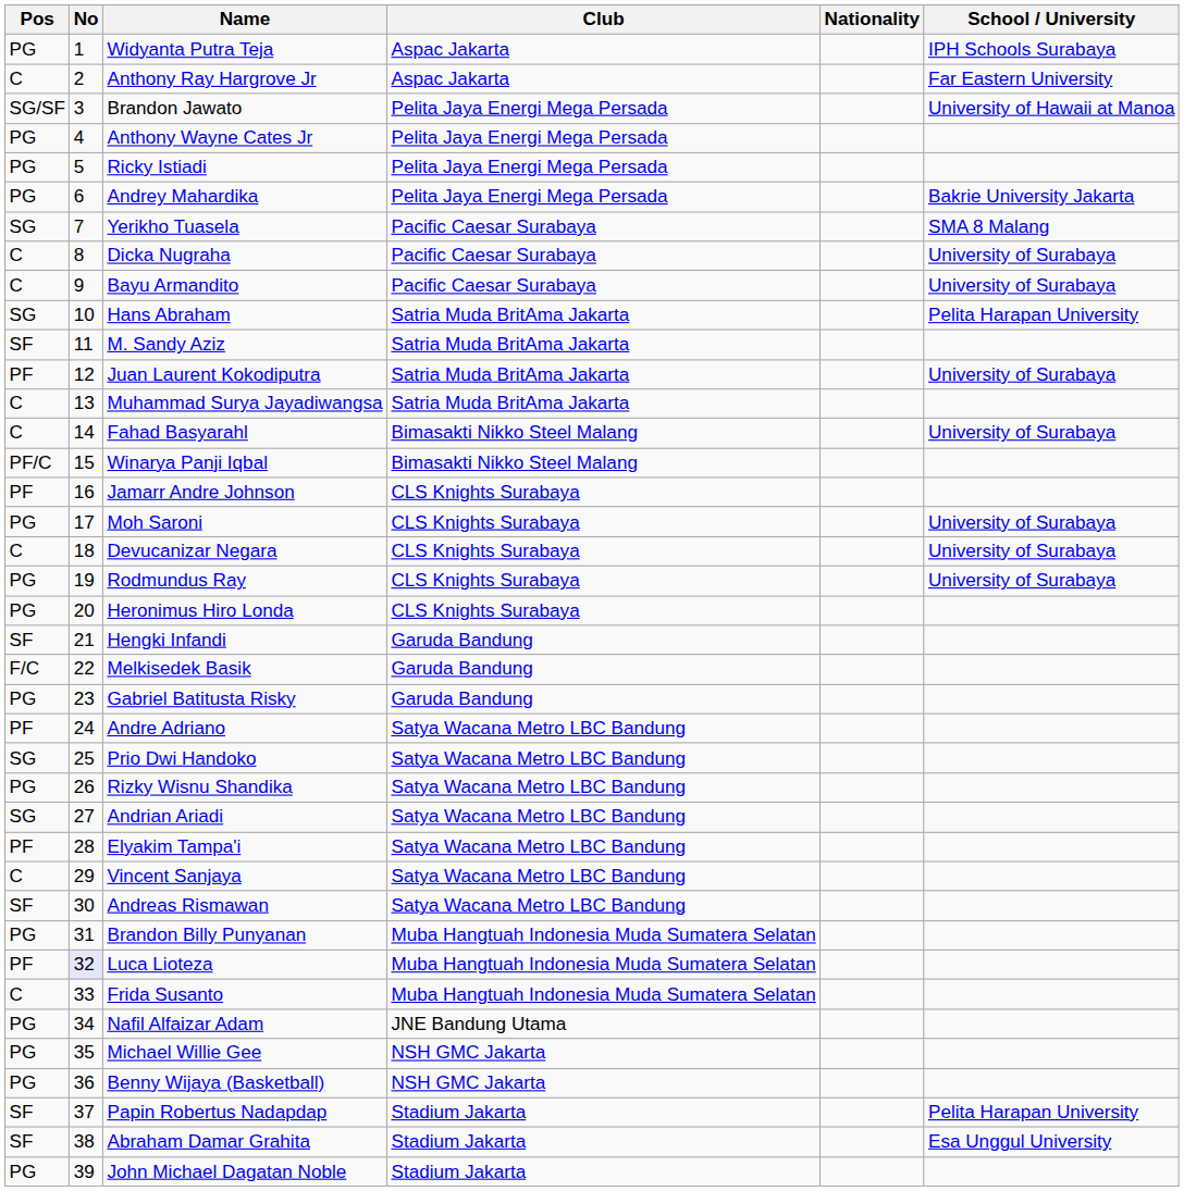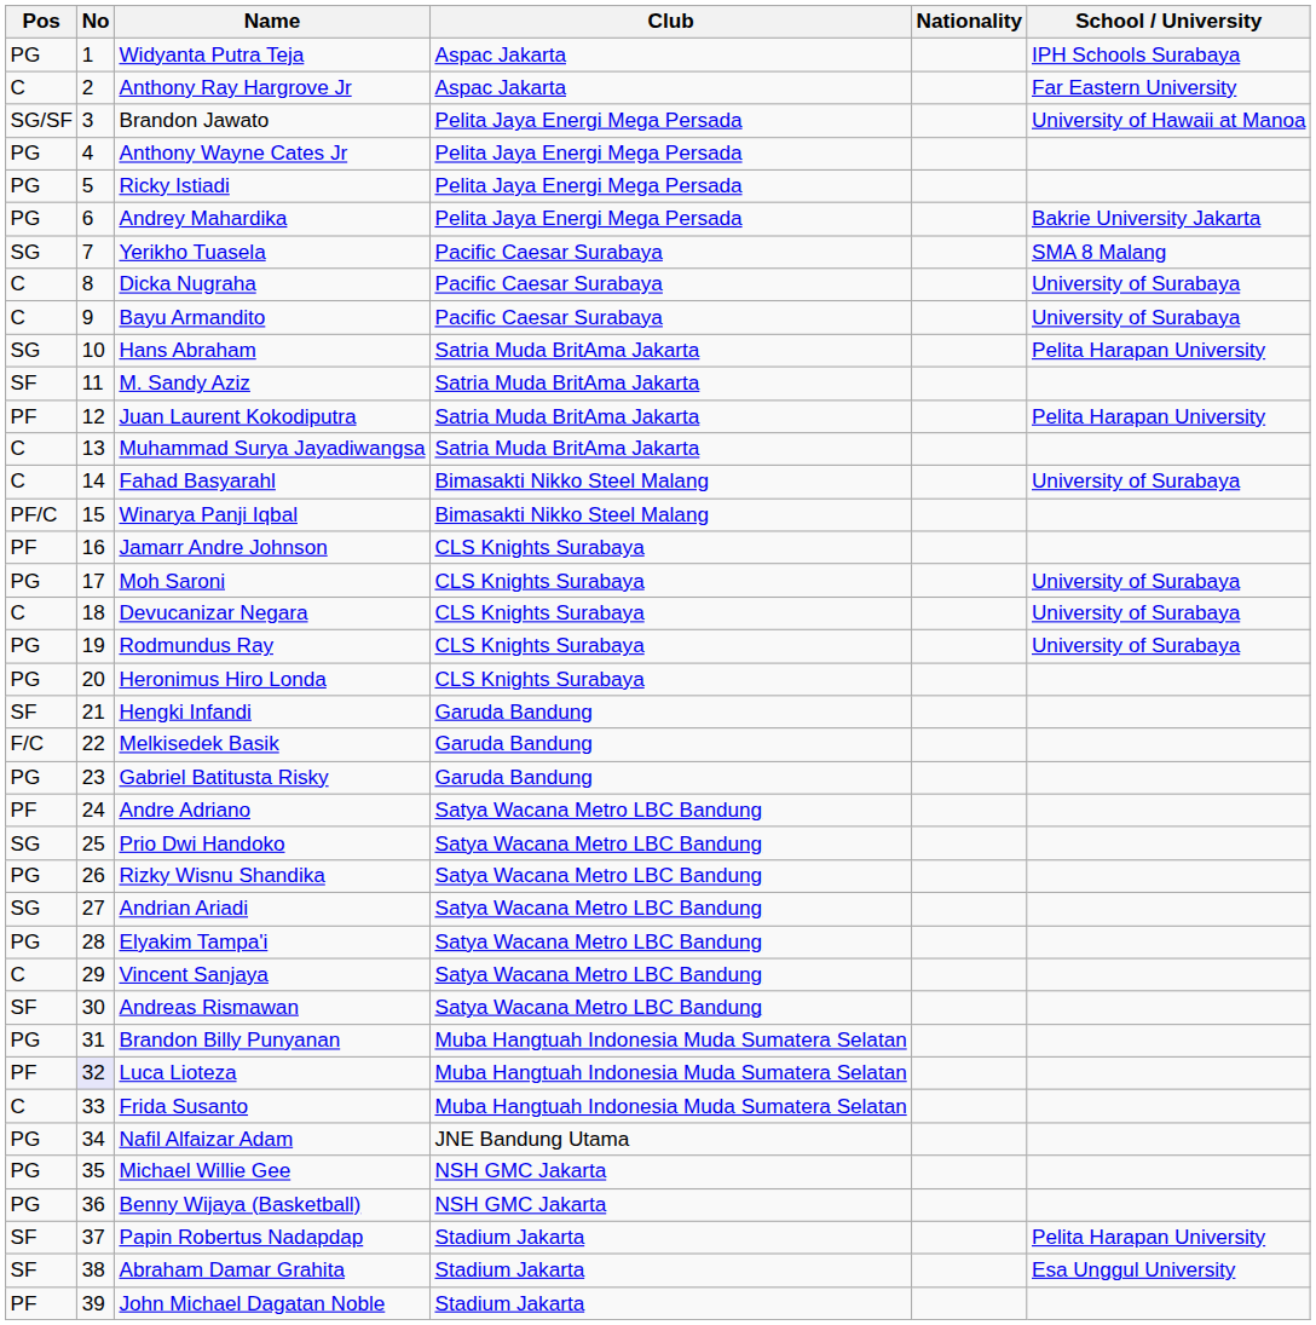 <table class="wikitable">
 <tr>
 <th>Pos</th>
 <th>No</th>
 <th>Name</th>
 <th>Club</th>
 <th>Nationality</th>
 <th>School / University</th>
 </tr>
 <tr>
 <td>PG</td>
 <td>1</td>
 <td><a href='#'>Widyanta Putra Teja</a></td>
 <td><a href='#'>Aspac Jakarta</a></td>
 <td></td>
 <td><a href='#'>IPH Schools Surabaya</a></td>
 </tr>
 <tr>
 <td>C</td>
 <td>2</td>
 <td><a href='#'>Anthony Ray Hargrove Jr</a></td>
 <td><a href='#'>Aspac Jakarta</a></td>
 <td></td>
 <td><a href='#'>Far Eastern University</a></td>
 </tr>
 <tr>
 <td>SG/SF</td>
 <td>3</td>
 <td>Brandon Jawato</td>
 <td><a href='#'>Pelita Jaya Energi Mega Persada</a></td>
 <td></td>
 <td><a href='#'>University of Hawaii at Manoa</a></td>
 </tr>
 <tr>
 <td>PG</td>
 <td>4</td>
 <td><a href='#'>Anthony Wayne Cates Jr</a></td>
 <td><a href='#'>Pelita Jaya Energi Mega Persada</a></td>
 <td></td>
 <td></td>
 </tr>
 <tr>
 <td>PG</td>
 <td>5</td>
 <td><a href='#'>Ricky Istiadi</a></td>
 <td><a href='#'>Pelita Jaya Energi Mega Persada</a></td>
 <td></td>
 <td></td>
 </tr>
 <tr>
 <td>PG</td>
 <td>6</td>
 <td><a href='#'>Andrey Mahardika</a></td>
 <td><a href='#'>Pelita Jaya Energi Mega Persada</a></td>
 <td></td>
 <td><a href='#'>Bakrie University Jakarta</a></td>
 </tr>
 <tr>
 <td>SG</td>
 <td>7</td>
 <td><a href='#'>Yerikho Tuasela</a></td>
 <td><a href='#'>Pacific Caesar Surabaya</a></td>
 <td></td>
 <td><a href='#'>SMA 8 Malang</a></td>
 </tr>
 <tr>
 <td>C</td>
 <td>8</td>
 <td><a href='#'>Dicka Nugraha</a></td>
 <td><a href='#'>Pacific Caesar Surabaya</a></td>
 <td></td>
 <td><a href='#'>University of Surabaya</a></td>
 </tr>
 <tr>
 <td>C</td>
 <td>9</td>
 <td><a href='#'>Bayu Armandito</a></td>
 <td><a href='#'>Pacific Caesar Surabaya</a></td>
 <td></td>
 <td><a href='#'>University of Surabaya</a></td>
 </tr>
 <tr>
 <td>SG</td>
 <td>10</td>
 <td><a href='#'>Hans Abraham</a></td>
 <td><a href='#'>Satria Muda BritAma Jakarta</a></td>
 <td></td>
 <td><a href='#'>Pelita Harapan University</a></td>
 </tr>
 <tr>
 <td>SF</td>
 <td>11</td>
 <td><a href='#'>M. Sandy Aziz</a></td>
 <td><a href='#'>Satria Muda BritAma Jakarta</a></td>
 <td></td>
 <td></td>
 </tr>
 <tr>
 <td>PF</td>
 <td>12</td>
 <td><a href='#'>Juan Laurent Kokodiputra</a></td>
 <td><a href='#'>Satria Muda BritAma Jakarta</a></td>
 <td></td>
-<td><a href='#'>University of Surabaya</a></td>
+<td><a href='#'>Pelita Harapan University</a></td>
 </tr>
 <tr>
 <td>C</td>
 <td>13</td>
 <td><a href='#'>Muhammad Surya Jayadiwangsa</a></td>
 <td><a href='#'>Satria Muda BritAma Jakarta</a></td>
 <td></td>
 <td></td>
 </tr>
 <tr>
 <td>C</td>
 <td>14</td>
 <td><a href='#'>Fahad Basyarahl</a></td>
 <td><a href='#'>Bimasakti Nikko Steel Malang</a></td>
 <td></td>
 <td><a href='#'>University of Surabaya</a></td>
 </tr>
 <tr>
 <td>PF/C</td>
 <td>15</td>
 <td><a href='#'>Winarya Panji Iqbal</a></td>
 <td><a href='#'>Bimasakti Nikko Steel Malang</a></td>
 <td></td>
 <td></td>
 </tr>
 <tr>
 <td>PF</td>
 <td>16</td>
 <td><a href='#'>Jamarr Andre Johnson</a></td>
 <td><a href='#'>CLS Knights Surabaya</a></td>
 <td></td>
 <td></td>
 </tr>
 <tr>
 <td>PG</td>
 <td>17</td>
 <td><a href='#'>Moh Saroni</a></td>
 <td><a href='#'>CLS Knights Surabaya</a></td>
 <td></td>
 <td><a href='#'>University of Surabaya</a></td>
 </tr>
 <tr>
 <td>C</td>
 <td>18</td>
 <td><a href='#'>Devucanizar Negara</a></td>
 <td><a href='#'>CLS Knights Surabaya</a></td>
 <td></td>
 <td><a href='#'>University of Surabaya</a></td>
 </tr>
 <tr>
 <td>PG</td>
 <td>19</td>
 <td><a href='#'>Rodmundus Ray</a></td>
 <td><a href='#'>CLS Knights Surabaya</a></td>
 <td></td>
 <td><a href='#'>University of Surabaya</a></td>
 </tr>
 <tr>
 <td>PG</td>
 <td>20</td>
 <td><a href='#'>Heronimus Hiro Londa</a></td>
 <td><a href='#'>CLS Knights Surabaya</a></td>
 <td></td>
 <td></td>
 </tr>
 <tr>
 <td>SF</td>
 <td>21</td>
 <td><a href='#'>Hengki Infandi</a></td>
 <td><a href='#'>Garuda Bandung</a></td>
 <td></td>
 <td></td>
 </tr>
 <tr>
 <td>F/C</td>
 <td>22</td>
 <td><a href='#'>Melkisedek Basik</a></td>
 <td><a href='#'>Garuda Bandung</a></td>
 <td></td>
 <td></td>
 </tr>
 <tr>
 <td>PG</td>
 <td>23</td>
 <td><a href='#'>Gabriel Batitusta Risky</a></td>
 <td><a href='#'>Garuda Bandung</a></td>
 <td></td>
 <td></td>
 </tr>
 <tr>
 <td>PF</td>
 <td>24</td>
 <td><a href='#'>Andre Adriano</a></td>
 <td><a href='#'>Satya Wacana Metro LBC Bandung</a></td>
 <td></td>
 <td></td>
 </tr>
 <tr>
 <td>SG</td>
 <td>25</td>
 <td><a href='#'>Prio Dwi Handoko</a></td>
 <td><a href='#'>Satya Wacana Metro LBC Bandung</a></td>
 <td></td>
 <td></td>
 </tr>
 <tr>
 <td>PG</td>
 <td>26</td>
 <td><a href='#'>Rizky Wisnu Shandika</a></td>
 <td><a href='#'>Satya Wacana Metro LBC Bandung</a></td>
 <td></td>
 <td></td>
 </tr>
 <tr>
 <td>SG</td>
 <td>27</td>
 <td><a href='#'>Andrian Ariadi</a></td>
 <td><a href='#'>Satya Wacana Metro LBC Bandung</a></td>
 <td></td>
 <td></td>
 </tr>
 <tr>
-<td>PF</td>
+<td>PG</td>
 <td>28</td>
 <td><a href='#'>Elyakim Tampa'i</a></td>
 <td><a href='#'>Satya Wacana Metro LBC Bandung</a></td>
 <td></td>
 <td></td>
 </tr>
 <tr>
 <td>C</td>
 <td>29</td>
 <td><a href='#'>Vincent Sanjaya</a></td>
 <td><a href='#'>Satya Wacana Metro LBC Bandung</a></td>
 <td></td>
 <td></td>
 </tr>
 <tr>
 <td>SF</td>
 <td>30</td>
 <td><a href='#'>Andreas Rismawan</a></td>
 <td><a href='#'>Satya Wacana Metro LBC Bandung</a></td>
 <td></td>
 <td></td>
 </tr>
 <tr>
 <td>PG</td>
 <td>31</td>
 <td><a href='#'>Brandon Billy Punyanan</a></td>
 <td><a href='#'>Muba Hangtuah Indonesia Muda Sumatera Selatan</a></td>
 <td></td>
 <td></td>
 </tr>
 <tr>
 <td>PF</td>
 <td style="background: lavender;">32</td>
 <td><a href='#'>Luca Lioteza</a></td>
 <td><a href='#'>Muba Hangtuah Indonesia Muda Sumatera Selatan</a></td>
 <td></td>
 <td></td>
 </tr>
 <tr>
 <td>C</td>
 <td>33</td>
 <td><a href='#'>Frida Susanto</a></td>
 <td><a href='#'>Muba Hangtuah Indonesia Muda Sumatera Selatan</a></td>
 <td></td>
 <td></td>
 </tr>
 <tr>
 <td>PG</td>
 <td>34</td>
 <td><a href='#'>Nafil Alfaizar Adam</a></td>
 <td>JNE Bandung Utama</td>
 <td></td>
 <td></td>
 </tr>
 <tr>
 <td>PG</td>
 <td>35</td>
 <td><a href='#'>Michael Willie Gee</a></td>
 <td><a href='#'>NSH GMC Jakarta</a></td>
 <td></td>
 <td></td>
 </tr>
 <tr>
 <td>PG</td>
 <td>36</td>
 <td><a href='#'>Benny Wijaya (Basketball)</a></td>
 <td><a href='#'>NSH GMC Jakarta</a></td>
 <td></td>
 <td></td>
 </tr>
 <tr>
 <td>SF</td>
 <td>37</td>
 <td><a href='#'>Papin Robertus Nadapdap</a></td>
 <td><a href='#'>Stadium Jakarta</a></td>
 <td></td>
 <td><a href='#'>Pelita Harapan University</a></td>
 </tr>
 <tr>
 <td>SF</td>
 <td>38</td>
 <td><a href='#'>Abraham Damar Grahita</a></td>
 <td><a href='#'>Stadium Jakarta</a></td>
 <td></td>
 <td><a href='#'>Esa Unggul University</a></td>
 </tr>
 <tr>
-<td>PG</td>
+<td>PF</td>
 <td>39</td>
 <td><a href='#'>John Michael Dagatan Noble</a></td>
 <td><a href='#'>Stadium Jakarta</a></td>
 <td></td>
 <td></td>
 </tr>
 </table>
